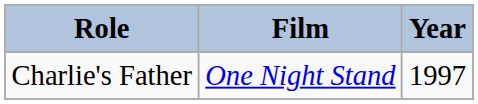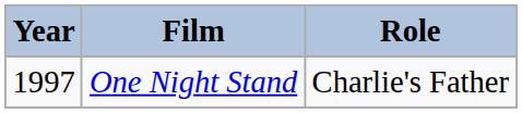 <table class="wikitable" style="font-size:95%;">
 <tr>
+<th style="background:#B0C4DE;">Year</th>
+<th style="background:#B0C4DE;">Film</th>
 <th style="background:#B0C4DE;">Role</th>
-<th style="background:#B0C4DE;">Film</th>
-<th style="background:#B0C4DE;">Year</th>
 </tr>
 <tr>
+<td>1997</td>
+<td><em><a href='#'>One Night Stand</a></em></td>
 <td>Charlie's Father</td>
-<td><em><a href='#'>One Night Stand</a></em></td>
-<td>1997</td>
 </tr>
 </table>
